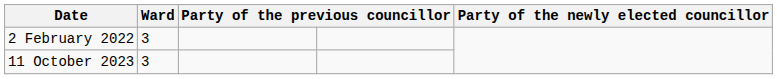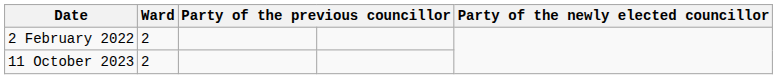 <table class="wikitable">
 <tr>
 <th>Date</th>
 <th>Ward</th>
 <th colspan=2>Party of the previous councillor</th>
 <th colspan=2>Party of the newly elected councillor</th>
 </tr>
 <tr>
 <td>2 February 2022</td>
-<td>3</td>
+<td>2</td>
 <td></td>
 <td></td>
 </tr>
 <tr>
 <td>11 October 2023</td>
-<td>3</td>
+<td>2</td>
 <td></td>
 <td></td>
 </tr>
 </table>
